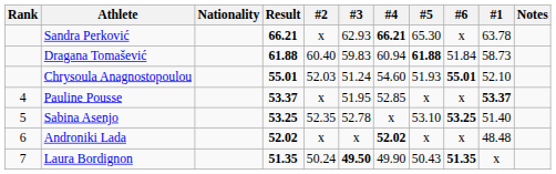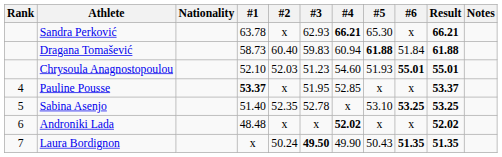 <table class="wikitable sortable" style="text-align:center">
 <tr>
 <th>Rank</th>
 <th>Athlete</th>
 <th>Nationality</th>
-<th>Result</th>
+<th>#1</th>
 <th>#2</th>
 <th>#3</th>
 <th>#4</th>
 <th>#5</th>
 <th>#6</th>
-<th>#1</th>
+<th>Result</th>
 <th>Notes</th>
 </tr>
 <tr>
 <td></td>
 <td align="left"><a href='#'>Sandra Perković</a></td>
 <td align="left"></td>
-<td><strong>66.21</strong></td>
+<td>63.78</td>
 <td>x</td>
 <td>62.93</td>
 <td><strong>66.21</strong></td>
 <td>65.30</td>
 <td>x</td>
-<td>63.78</td>
+<td><strong>66.21</strong></td>
 <td></td>
 </tr>
 <tr>
 <td></td>
 <td align="left"><a href='#'>Dragana Tomašević</a></td>
 <td align="left"></td>
-<td><strong>61.88</strong></td>
+<td>58.73</td>
 <td>60.40</td>
 <td>59.83</td>
 <td>60.94</td>
 <td><strong>61.88</strong></td>
 <td>51.84</td>
-<td>58.73</td>
+<td><strong>61.88</strong></td>
 <td></td>
 </tr>
 <tr>
 <td></td>
 <td align="left"><a href='#'>Chrysoula Anagnostopoulou</a></td>
 <td align="left"></td>
-<td><strong>55.01</strong></td>
+<td>52.10</td>
 <td>52.03</td>
-<td>51.24</td>
+<td>51.23</td>
 <td>54.60</td>
 <td>51.93</td>
 <td><strong>55.01</strong></td>
-<td>52.10</td>
+<td><strong>55.01</strong></td>
 <td></td>
 </tr>
 <tr>
 <td>4</td>
 <td align="left"><a href='#'>Pauline Pousse</a></td>
 <td align="left"></td>
 <td><strong>53.37</strong></td>
 <td>x</td>
 <td>51.95</td>
 <td>52.85</td>
 <td>x</td>
 <td>x</td>
 <td><strong>53.37</strong></td>
 <td></td>
 </tr>
 <tr>
 <td>5</td>
 <td align="left"><a href='#'>Sabina Asenjo</a></td>
 <td align="left"></td>
-<td><strong>53.25</strong></td>
+<td>51.40</td>
 <td>52.35</td>
 <td>52.78</td>
 <td>x</td>
 <td>53.10</td>
 <td><strong>53.25</strong></td>
-<td>51.40</td>
+<td><strong>53.25</strong></td>
 <td></td>
 </tr>
 <tr>
 <td>6</td>
 <td align="left"><a href='#'>Androniki Lada</a></td>
 <td align="left"></td>
-<td><strong>52.02</strong></td>
+<td>48.48</td>
 <td>x</td>
 <td>x</td>
 <td><strong>52.02</strong></td>
 <td>x</td>
 <td>x</td>
-<td>48.48</td>
+<td><strong>52.02</strong></td>
 <td></td>
 </tr>
 <tr>
 <td>7</td>
 <td align="left"><a href='#'>Laura Bordignon</a></td>
 <td align="left"></td>
-<td><strong>51.35</strong></td>
+<td>x</td>
 <td>50.24</td>
 <td><strong>49.50</strong></td>
 <td>49.90</td>
 <td>50.43</td>
 <td><strong>51.35</strong></td>
-<td>x</td>
+<td><strong>51.35</strong></td>
 <td></td>
 </tr>
 </table>
